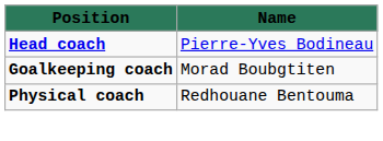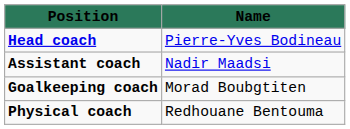 <table class="wikitable">
 <tr>
 <th style="background-color:#2B795A;"><span>Position</span></th>
 <th style="background-color:#2B795A;"><span>Name</span></th>
 </tr>
 <tr>
 <td><strong><a href='#'>Head coach</a></strong></td>
 <td> <a href='#'>Pierre-Yves Bodineau</a></td>
 </tr>
 <tr>
+<td><strong>Assistant coach</strong></td>
+<td> <a href='#'>Nadir Maadsi</a></td>
+</tr>
+<tr>
 <td><strong>Goalkeeping coach</strong></td>
 <td> Morad Boubgtiten</td>
 </tr>
 <tr>
 <td><strong>Physical coach</strong></td>
 <td> Redhouane Bentouma</td>
 </tr>
 </table>
